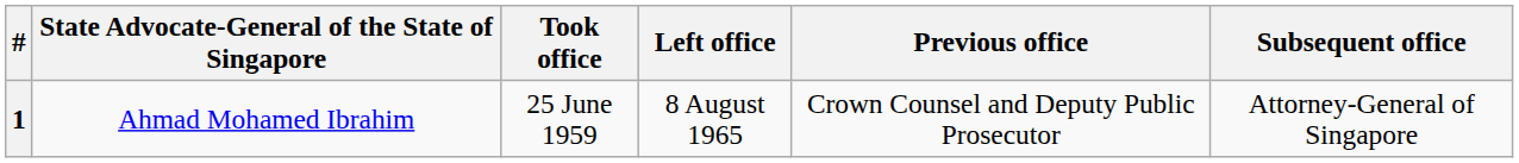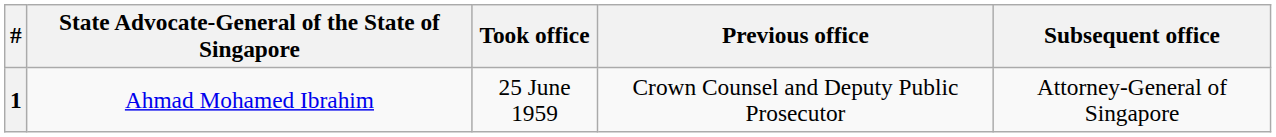 <table class="wikitable" style="text-align: center;">
 <tr>
 <th>#</th>
 <th>State Advocate-General of the State of Singapore</th>
 <th>Took office</th>
-<th>Left office</th>
 <th>Previous office</th>
 <th>Subsequent office</th>
 </tr>
 <tr>
 <th>1</th>
 <td><a href='#'>Ahmad Mohamed Ibrahim</a></td>
 <td>25 June 1959</td>
-<td>8 August 1965</td>
 <td>Crown Counsel and Deputy Public Prosecutor</td>
 <td>Attorney-General of Singapore</td>
 </tr>
 </table>
